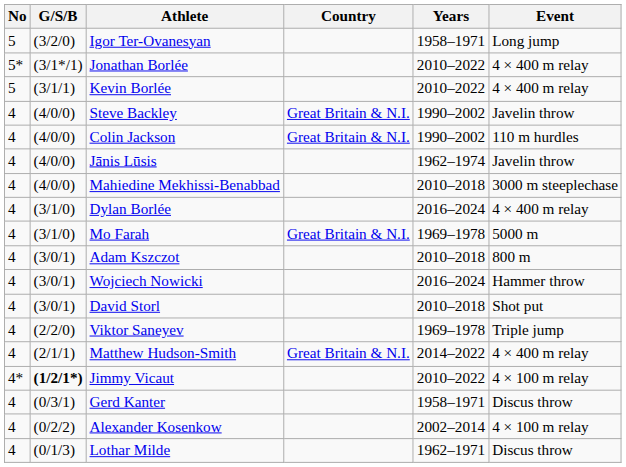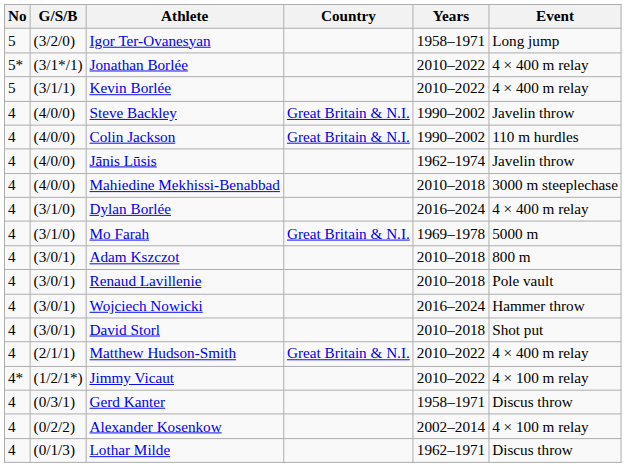 <table class="wikitable sortable">
 <tr>
 <th>No</th>
 <th>G/S/B</th>
 <th>Athlete</th>
 <th>Country</th>
 <th>Years</th>
 <th>Event</th>
 </tr>
 <tr>
 <td>5</td>
 <td>(3/2/0)</td>
 <td><a href='#'>Igor Ter-Ovanesyan</a></td>
 <td></td>
 <td>1958–1971</td>
 <td>Long jump</td>
 </tr>
 <tr>
 <td>5*</td>
 <td>(3/1*/1)</td>
 <td><a href='#'>Jonathan Borlée</a></td>
 <td></td>
 <td>2010–2022</td>
 <td>4 × 400 m relay</td>
 </tr>
 <tr>
 <td>5</td>
 <td>(3/1/1)</td>
 <td><a href='#'>Kevin Borlée</a></td>
 <td></td>
 <td>2010–2022</td>
 <td>4 × 400 m relay</td>
 </tr>
 <tr>
 <td>4</td>
 <td>(4/0/0)</td>
 <td><a href='#'>Steve Backley</a></td>
 <td> <a href='#'>Great Britain & N.I.</a></td>
 <td>1990–2002</td>
 <td>Javelin throw</td>
 </tr>
 <tr>
 <td>4</td>
 <td>(4/0/0)</td>
 <td><a href='#'>Colin Jackson</a></td>
 <td> <a href='#'>Great Britain & N.I.</a></td>
 <td>1990–2002</td>
 <td>110 m hurdles</td>
 </tr>
 <tr>
 <td>4</td>
 <td>(4/0/0)</td>
 <td><a href='#'>Jānis Lūsis</a></td>
 <td></td>
 <td>1962–1974</td>
 <td>Javelin throw</td>
 </tr>
 <tr>
 <td>4</td>
 <td>(4/0/0)</td>
 <td><a href='#'>Mahiedine Mekhissi-Benabbad</a></td>
 <td></td>
 <td>2010–2018</td>
 <td>3000 m steeplechase</td>
 </tr>
 <tr>
 <td>4</td>
 <td>(3/1/0)</td>
 <td><a href='#'>Dylan Borlée</a></td>
 <td></td>
 <td>2016–2024</td>
 <td>4 × 400 m relay</td>
 </tr>
 <tr>
 <td>4</td>
 <td>(3/1/0)</td>
 <td><a href='#'>Mo Farah</a></td>
 <td> <a href='#'>Great Britain & N.I.</a></td>
 <td>1969–1978</td>
 <td>5000 m</td>
 </tr>
 <tr>
 <td>4</td>
 <td>(3/0/1)</td>
 <td><a href='#'>Adam Kszczot</a></td>
 <td></td>
 <td>2010–2018</td>
 <td>800 m</td>
 </tr>
 <tr>
 <td>4</td>
 <td>(3/0/1)</td>
+<td><a href='#'>Renaud Lavillenie</a></td>
+<td></td>
+<td>2010–2018</td>
+<td>Pole vault</td>
+</tr>
+<tr>
+<td>4</td>
+<td>(3/0/1)</td>
 <td><a href='#'>Wojciech Nowicki</a></td>
 <td></td>
 <td>2016–2024</td>
 <td>Hammer throw</td>
 </tr>
 <tr>
 <td>4</td>
 <td>(3/0/1)</td>
 <td><a href='#'>David Storl</a></td>
 <td></td>
 <td>2010–2018</td>
 <td>Shot put</td>
 </tr>
 <tr>
 <td>4</td>
-<td>(2/2/0)</td>
-<td><a href='#'>Viktor Saneyev</a></td>
-<td></td>
-<td>1969–1978</td>
-<td>Triple jump</td>
-</tr>
-<tr>
-<td>4</td>
 <td>(2/1/1)</td>
 <td><a href='#'>Matthew Hudson-Smith</a></td>
 <td> <a href='#'>Great Britain & N.I.</a></td>
-<td>2014–2022</td>
+<td>2010–2022</td>
 <td>4 × 400 m relay</td>
 </tr>
 <tr>
 <td>4*</td>
-<td><strong>(1/2/1*)</strong></td>
+<td>(1/2/1*)</td>
 <td><a href='#'>Jimmy Vicaut</a></td>
 <td></td>
 <td>2010–2022</td>
 <td>4 × 100 m relay</td>
 </tr>
 <tr>
 <td>4</td>
 <td>(0/3/1)</td>
 <td><a href='#'>Gerd Kanter</a></td>
 <td></td>
 <td>1958–1971</td>
 <td>Discus throw</td>
 </tr>
 <tr>
 <td>4</td>
 <td>(0/2/2)</td>
 <td><a href='#'>Alexander Kosenkow</a></td>
 <td></td>
 <td>2002–2014</td>
 <td>4 × 100 m relay</td>
 </tr>
 <tr>
 <td>4</td>
 <td>(0/1/3)</td>
 <td><a href='#'>Lothar Milde</a></td>
 <td></td>
 <td>1962–1971</td>
 <td>Discus throw</td>
 </tr>
 </table>
